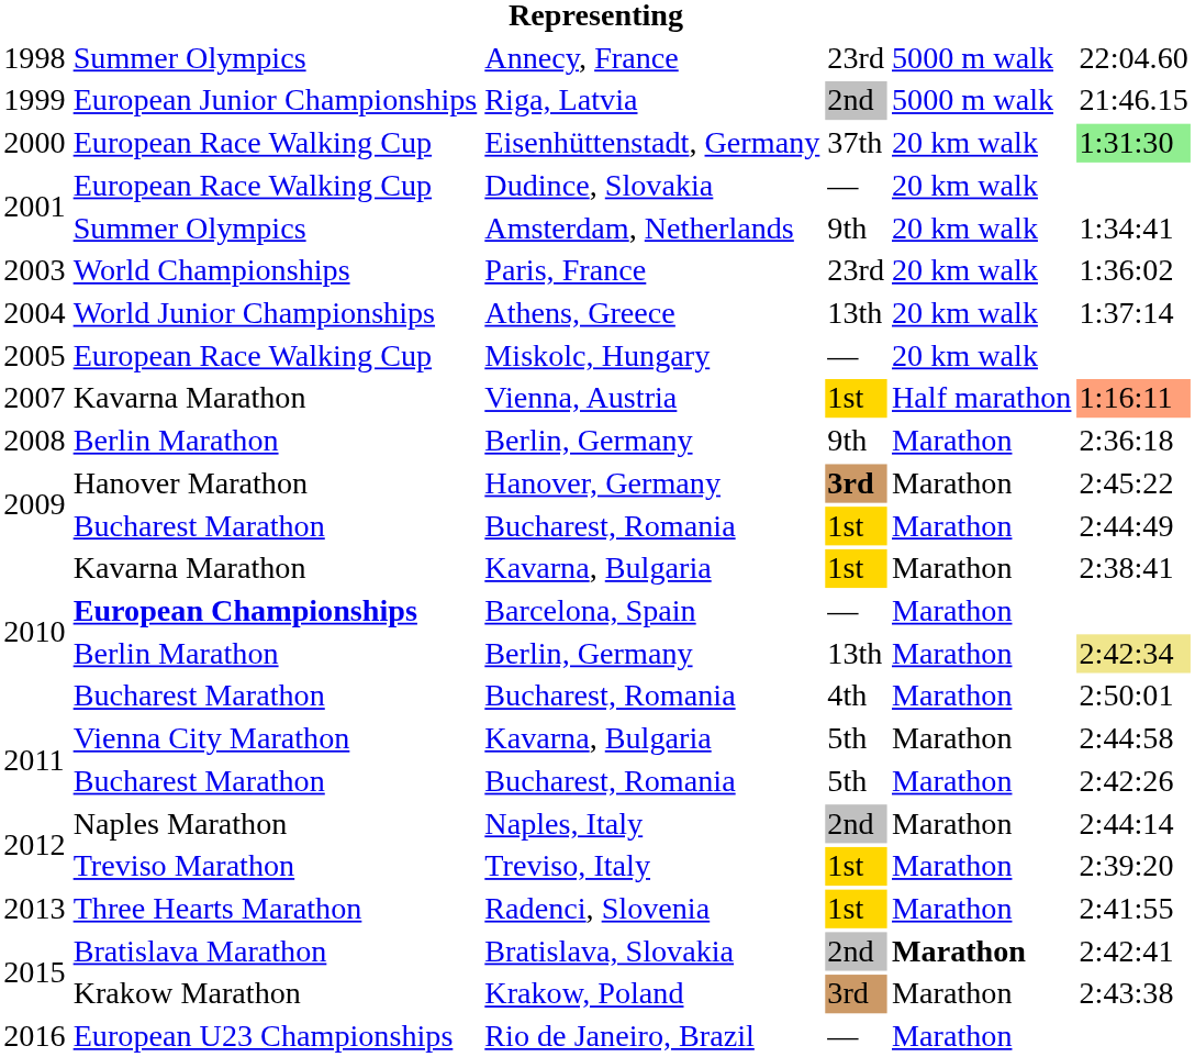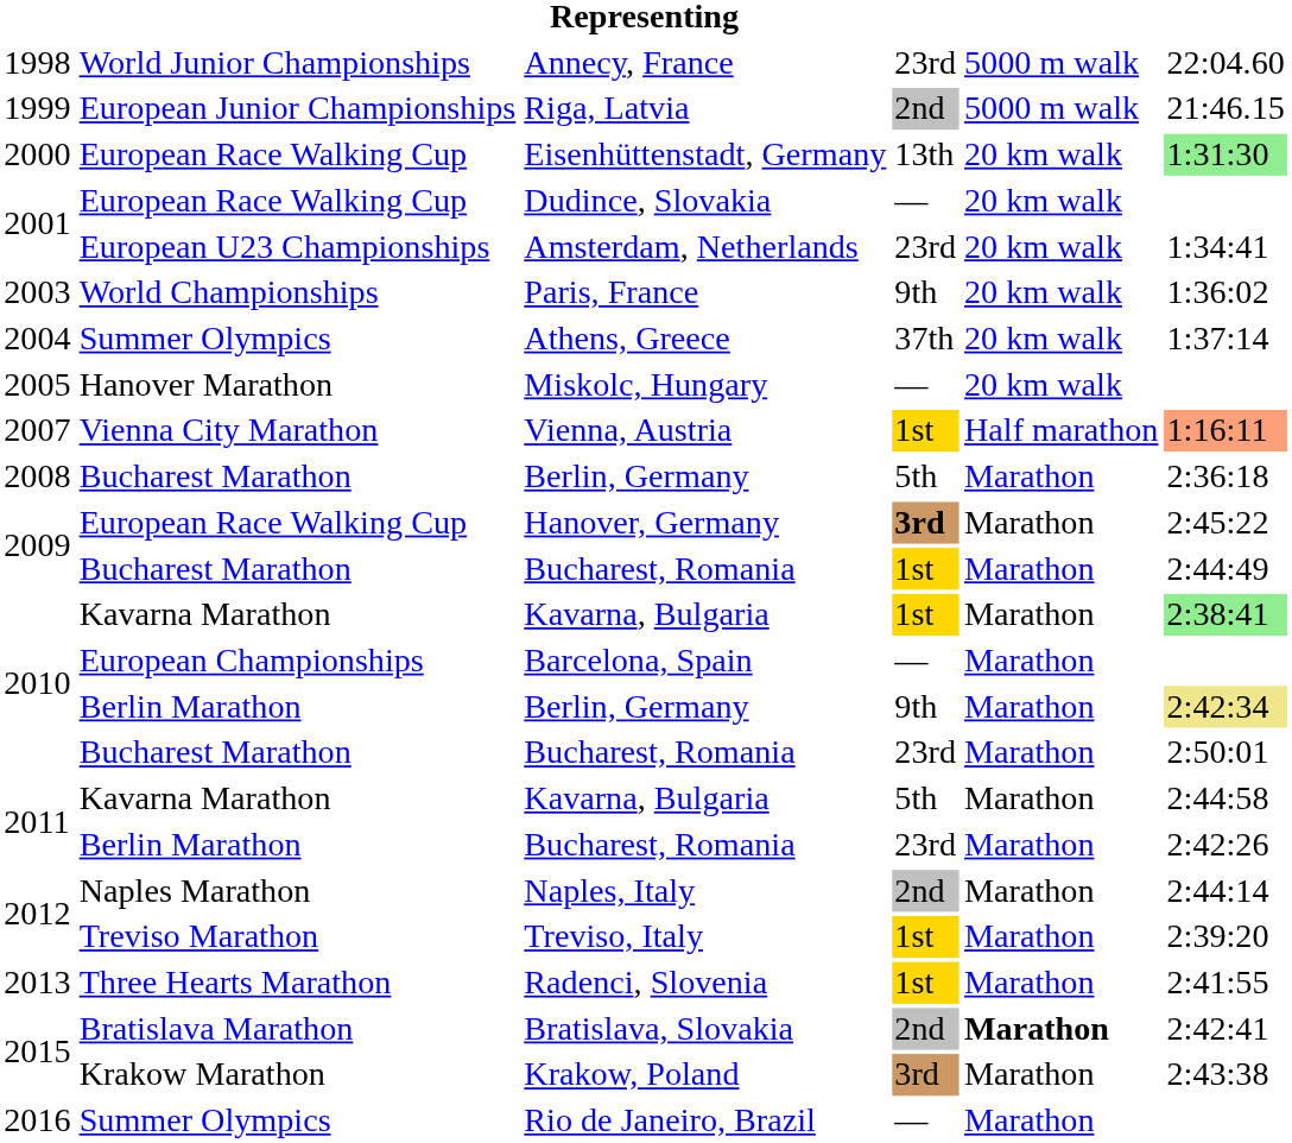 <table>
 <tr>
 <th colspan="6">Representing </th>
 </tr>
 <tr>
 <td>1998</td>
-<td><a href='#'>Summer Olympics</a></td>
+<td><a href='#'>World Junior Championships</a></td>
 <td><a href='#'>Annecy</a>, <a href='#'>France</a></td>
 <td>23rd</td>
 <td><a href='#'>5000 m walk</a></td>
 <td>22:04.60</td>
 </tr>
 <tr>
 <td>1999</td>
 <td><a href='#'>European Junior Championships</a></td>
 <td><a href='#'>Riga, Latvia</a></td>
 <td bgcolor="silver">2nd</td>
 <td><a href='#'>5000 m walk</a></td>
 <td>21:46.15</td>
 </tr>
 <tr>
 <td>2000</td>
 <td><a href='#'>European Race Walking Cup</a></td>
 <td><a href='#'>Eisenhüttenstadt</a>, <a href='#'>Germany</a></td>
-<td>37th</td>
+<td>13th</td>
 <td><a href='#'>20 km walk</a></td>
 <td style="background: lightgreen;">1:31:30</td>
 </tr>
 <tr>
 <td rowspan="2">2001</td>
 <td><a href='#'>European Race Walking Cup</a></td>
 <td><a href='#'>Dudince</a>, <a href='#'>Slovakia</a></td>
 <td>—</td>
 <td><a href='#'>20 km walk</a></td>
 <td></td>
 </tr>
 <tr>
-<td><a href='#'>Summer Olympics</a></td>
+<td><a href='#'>European U23 Championships</a></td>
 <td><a href='#'>Amsterdam</a>, <a href='#'>Netherlands</a></td>
-<td>9th</td>
+<td>23rd</td>
 <td><a href='#'>20 km walk</a></td>
 <td>1:34:41</td>
 </tr>
 <tr>
 <td>2003</td>
 <td><a href='#'>World Championships</a></td>
 <td><a href='#'>Paris, France</a></td>
-<td>23rd</td>
+<td>9th</td>
 <td><a href='#'>20 km walk</a></td>
 <td>1:36:02</td>
 </tr>
 <tr>
 <td>2004</td>
-<td><a href='#'>World Junior Championships</a></td>
+<td><a href='#'>Summer Olympics</a></td>
 <td><a href='#'>Athens, Greece</a></td>
-<td>13th</td>
+<td>37th</td>
 <td><a href='#'>20 km walk</a></td>
 <td>1:37:14</td>
 </tr>
 <tr>
 <td>2005</td>
-<td><a href='#'>European Race Walking Cup</a></td>
+<td>Hanover Marathon</td>
 <td><a href='#'>Miskolc, Hungary</a></td>
 <td>—</td>
 <td><a href='#'>20 km walk</a></td>
 <td></td>
 </tr>
 <tr>
 <td>2007</td>
-<td>Kavarna Marathon</td>
+<td><a href='#'>Vienna City Marathon</a></td>
 <td><a href='#'>Vienna, Austria</a></td>
 <td bgcolor="gold">1st</td>
 <td><a href='#'>Half marathon</a></td>
 <td style="background: lightsalmon;">1:16:11</td>
 </tr>
 <tr>
 <td>2008</td>
-<td><a href='#'>Berlin Marathon</a></td>
+<td><a href='#'>Bucharest Marathon</a></td>
 <td><a href='#'>Berlin, Germany</a></td>
-<td>9th</td>
+<td>5th</td>
 <td><a href='#'>Marathon</a></td>
 <td>2:36:18</td>
 </tr>
 <tr>
 <td rowspan="2">2009</td>
-<td>Hanover Marathon</td>
+<td><a href='#'>European Race Walking Cup</a></td>
 <td><a href='#'>Hanover, Germany</a></td>
 <td bgcolor="cc9966"><strong>3rd</strong></td>
 <td>Marathon</td>
 <td>2:45:22</td>
 </tr>
 <tr>
 <td><a href='#'>Bucharest Marathon</a></td>
 <td><a href='#'>Bucharest, Romania</a></td>
 <td bgcolor="gold">1st</td>
 <td><a href='#'>Marathon</a></td>
 <td>2:44:49</td>
 </tr>
 <tr>
 <td rowspan="4">2010</td>
 <td>Kavarna Marathon</td>
 <td><a href='#'>Kavarna</a>, <a href='#'>Bulgaria</a></td>
 <td bgcolor="gold">1st</td>
 <td>Marathon</td>
-<td>2:38:41</td>
+<td style="background: lightgreen;">2:38:41</td>
 </tr>
 <tr>
-<td><strong><a href='#'>European Championships</a></strong></td>
+<td><a href='#'>European Championships</a></td>
 <td><a href='#'>Barcelona, Spain</a></td>
 <td>—</td>
 <td><a href='#'>Marathon</a></td>
 <td></td>
 </tr>
 <tr>
 <td><a href='#'>Berlin Marathon</a></td>
 <td><a href='#'>Berlin, Germany</a></td>
-<td>13th</td>
+<td>9th</td>
 <td><a href='#'>Marathon</a></td>
 <td style="background: khaki;">2:42:34</td>
 </tr>
 <tr>
 <td><a href='#'>Bucharest Marathon</a></td>
 <td><a href='#'>Bucharest, Romania</a></td>
-<td>4th</td>
+<td>23rd</td>
 <td><a href='#'>Marathon</a></td>
 <td>2:50:01</td>
 </tr>
 <tr>
 <td rowspan="2">2011</td>
-<td><a href='#'>Vienna City Marathon</a></td>
+<td>Kavarna Marathon</td>
 <td><a href='#'>Kavarna</a>, <a href='#'>Bulgaria</a></td>
 <td>5th</td>
 <td>Marathon</td>
 <td>2:44:58</td>
 </tr>
 <tr>
-<td><a href='#'>Bucharest Marathon</a></td>
+<td><a href='#'>Berlin Marathon</a></td>
 <td><a href='#'>Bucharest, Romania</a></td>
-<td>5th</td>
+<td>23rd</td>
 <td><a href='#'>Marathon</a></td>
 <td>2:42:26</td>
 </tr>
 <tr>
 <td rowspan="2">2012</td>
 <td>Naples Marathon</td>
 <td><a href='#'>Naples, Italy</a></td>
 <td bgcolor="silver">2nd</td>
 <td>Marathon</td>
 <td>2:44:14</td>
 </tr>
 <tr>
 <td><a href='#'>Treviso Marathon</a></td>
 <td><a href='#'>Treviso, Italy</a></td>
 <td bgcolor="gold">1st</td>
 <td><a href='#'>Marathon</a></td>
 <td>2:39:20</td>
 </tr>
 <tr>
 <td>2013</td>
 <td><a href='#'>Three Hearts Marathon</a></td>
 <td><a href='#'>Radenci</a>, <a href='#'>Slovenia</a></td>
 <td bgcolor="gold">1st</td>
 <td><a href='#'>Marathon</a></td>
 <td>2:41:55</td>
 </tr>
 <tr>
 <td rowspan="2">2015</td>
 <td><a href='#'>Bratislava Marathon</a></td>
 <td><a href='#'>Bratislava, Slovakia</a></td>
 <td bgcolor="silver">2nd</td>
 <td><strong>Marathon</strong></td>
 <td>2:42:41</td>
 </tr>
 <tr>
 <td>Krakow Marathon</td>
 <td><a href='#'>Krakow, Poland</a></td>
 <td bgcolor="cc9966">3rd</td>
 <td>Marathon</td>
 <td>2:43:38</td>
 </tr>
 <tr>
 <td>2016</td>
-<td><a href='#'>European U23 Championships</a></td>
+<td><a href='#'>Summer Olympics</a></td>
 <td><a href='#'>Rio de Janeiro, Brazil</a></td>
 <td>—</td>
 <td><a href='#'>Marathon</a></td>
 <td></td>
 </tr>
 </table>
